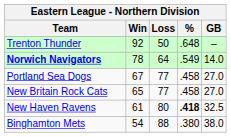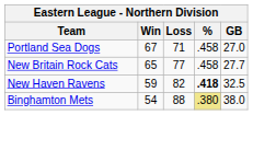 <table class="wikitable">
 <tr>
 <th colspan="5">Eastern League - Northern Division</th>
 </tr>
 <tr>
 <th width="55%">Team</th>
 <th>Win</th>
 <th>Loss</th>
 <th>%</th>
 <th>GB</th>
 </tr>
-<tr align=center bgcolor="#CCFFCC">
-<td align=left><a href='#'>Trenton Thunder</a></td>
-<td>92</td>
-<td>50</td>
-<td>.648</td>
-<td>–</td>
-</tr>
-<tr align=center bgcolor="#CCFFCC">
-<td align=left><strong><a href='#'>Norwich Navigators</a></strong></td>
-<td>78</td>
-<td>64</td>
-<td>.549</td>
-<td>14.0</td>
-</tr>
 <tr align=center>
 <td align=left><a href='#'>Portland Sea Dogs</a></td>
 <td>67</td>
-<td>77</td>
+<td>71</td>
 <td>.458</td>
 <td>27.0</td>
 </tr>
 <tr align=center>
 <td align=left><a href='#'>New Britain Rock Cats</a></td>
 <td>65</td>
 <td>77</td>
 <td>.458</td>
-<td>27.0</td>
+<td>27.7</td>
 </tr>
 <tr align=center>
 <td align=left><a href='#'>New Haven Ravens</a></td>
-<td>61</td>
-<td>80</td>
+<td>59</td>
+<td>82</td>
 <td><strong>.418</strong></td>
 <td>32.5</td>
 </tr>
 <tr align=center>
 <td align=left><a href='#'>Binghamton Mets</a></td>
 <td>54</td>
 <td>88</td>
-<td>.380</td>
+<td style="background: khaki;">.380</td>
 <td>38.0</td>
 </tr>
 </table>
